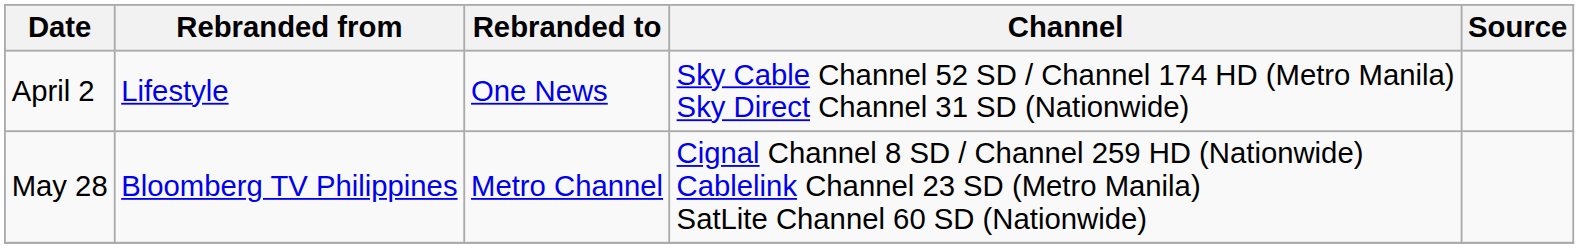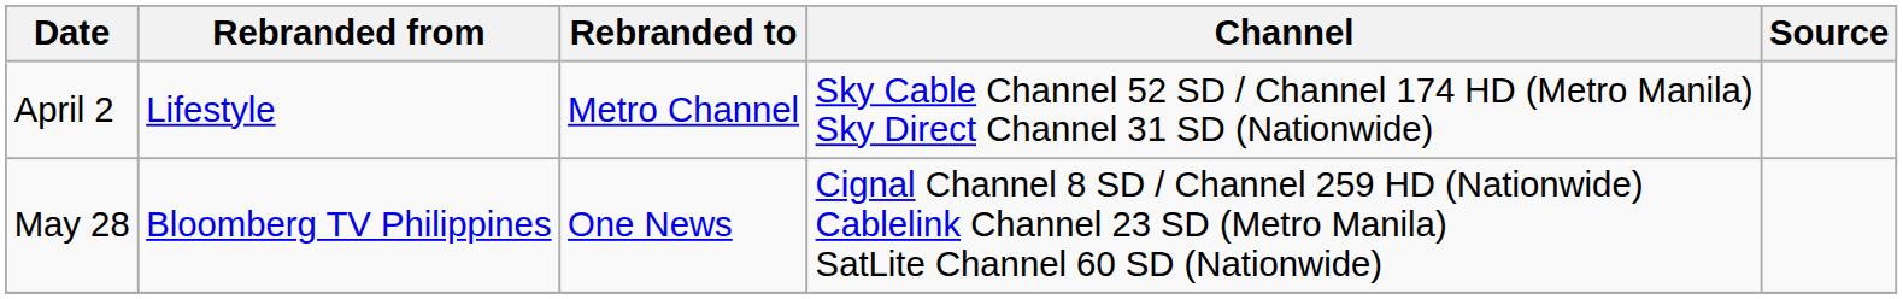 <table class="wikitable">
 <tr>
 <th>Date</th>
 <th>Rebranded from</th>
 <th>Rebranded to</th>
 <th>Channel</th>
 <th>Source</th>
 </tr>
 <tr>
 <td>April 2</td>
 <td><a href='#'>Lifestyle</a></td>
-<td><a href='#'>One News</a></td>
+<td><a href='#'>Metro Channel</a></td>
 <td><a href='#'>Sky Cable</a> Channel 52 SD / Channel 174 HD (Metro Manila)<br><a href='#'>Sky Direct</a> Channel 31 SD (Nationwide)</td>
 <td></td>
 </tr>
 <tr>
 <td>May 28</td>
 <td><a href='#'>Bloomberg TV Philippines</a></td>
-<td><a href='#'>Metro Channel</a></td>
+<td><a href='#'>One News</a></td>
 <td><a href='#'>Cignal</a> Channel 8 SD / Channel 259 HD (Nationwide)<br><a href='#'>Cablelink</a> Channel 23 SD (Metro Manila)<br>SatLite Channel 60 SD (Nationwide)</td>
 <td></td>
 </tr>
 <tr>
 </tr>
 </table>
